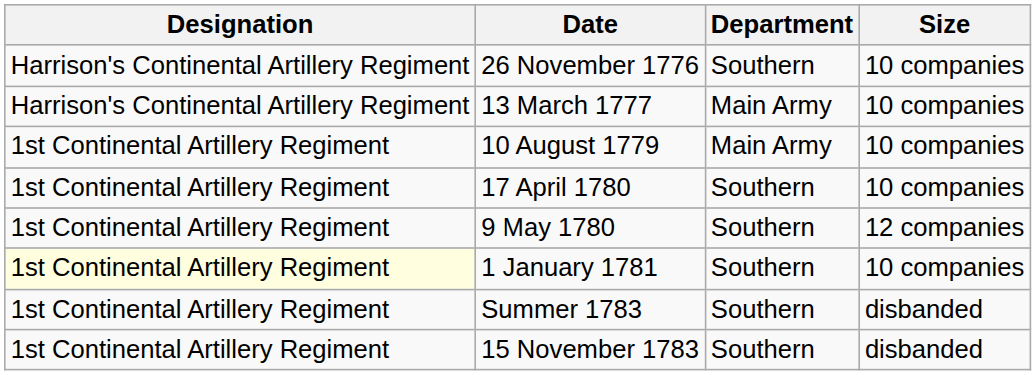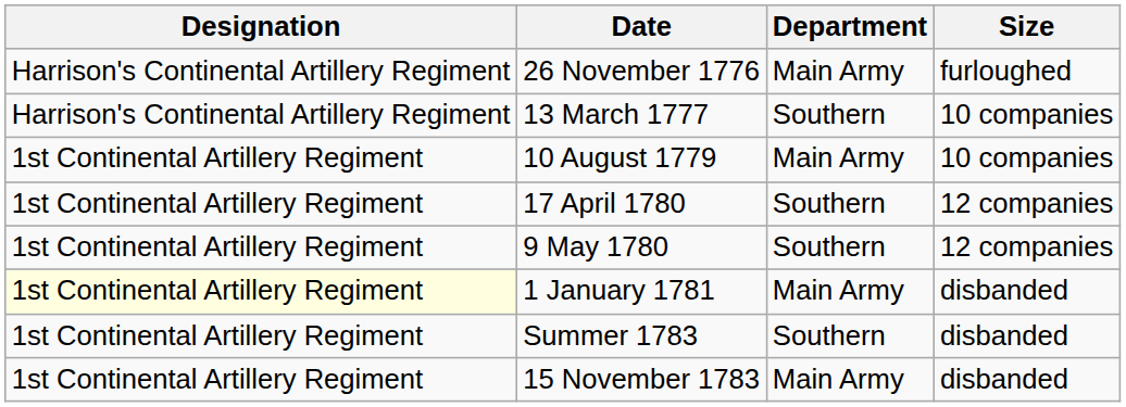 <table class="wikitable">
 <tr>
 <th>Designation</th>
 <th>Date</th>
 <th>Department</th>
 <th>Size</th>
 </tr>
 <tr>
 <td>Harrison's Continental Artillery Regiment</td>
 <td>26 November 1776</td>
-<td>Southern</td>
-<td>10 companies</td>
+<td>Main Army</td>
+<td>furloughed</td>
 </tr>
 <tr>
 <td>Harrison's Continental Artillery Regiment</td>
 <td>13 March 1777</td>
-<td>Main Army</td>
+<td>Southern</td>
 <td>10 companies</td>
 </tr>
 <tr>
 <td>1st Continental Artillery Regiment</td>
 <td>10 August 1779</td>
 <td>Main Army</td>
 <td>10 companies</td>
 </tr>
 <tr>
 <td>1st Continental Artillery Regiment</td>
 <td>17 April 1780</td>
 <td>Southern</td>
-<td>10 companies</td>
+<td>12 companies</td>
 </tr>
 <tr>
 <td>1st Continental Artillery Regiment</td>
 <td>9 May 1780</td>
 <td>Southern</td>
 <td>12 companies</td>
 </tr>
 <tr>
 <td style="background: lightyellow;">1st Continental Artillery Regiment</td>
 <td>1 January 1781</td>
-<td>Southern</td>
-<td>10 companies</td>
+<td>Main Army</td>
+<td>disbanded</td>
 </tr>
 <tr>
 <td>1st Continental Artillery Regiment</td>
 <td>Summer 1783</td>
 <td>Southern</td>
 <td>disbanded</td>
 </tr>
 <tr>
 <td>1st Continental Artillery Regiment</td>
 <td>15 November 1783</td>
-<td>Southern</td>
+<td>Main Army</td>
 <td>disbanded</td>
 </tr>
 </table>
